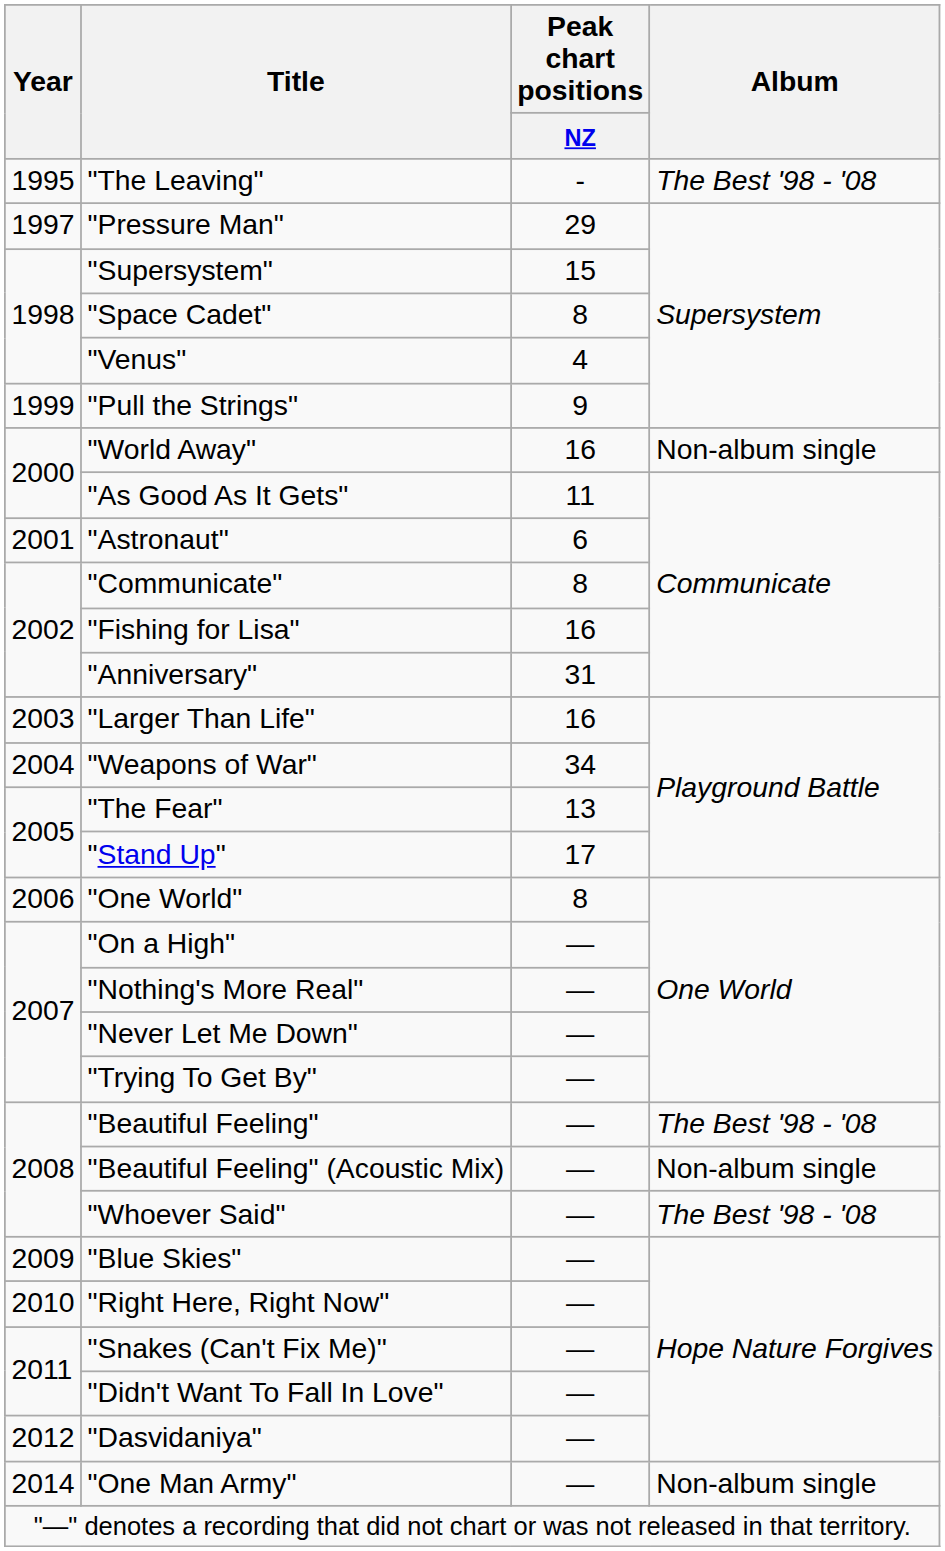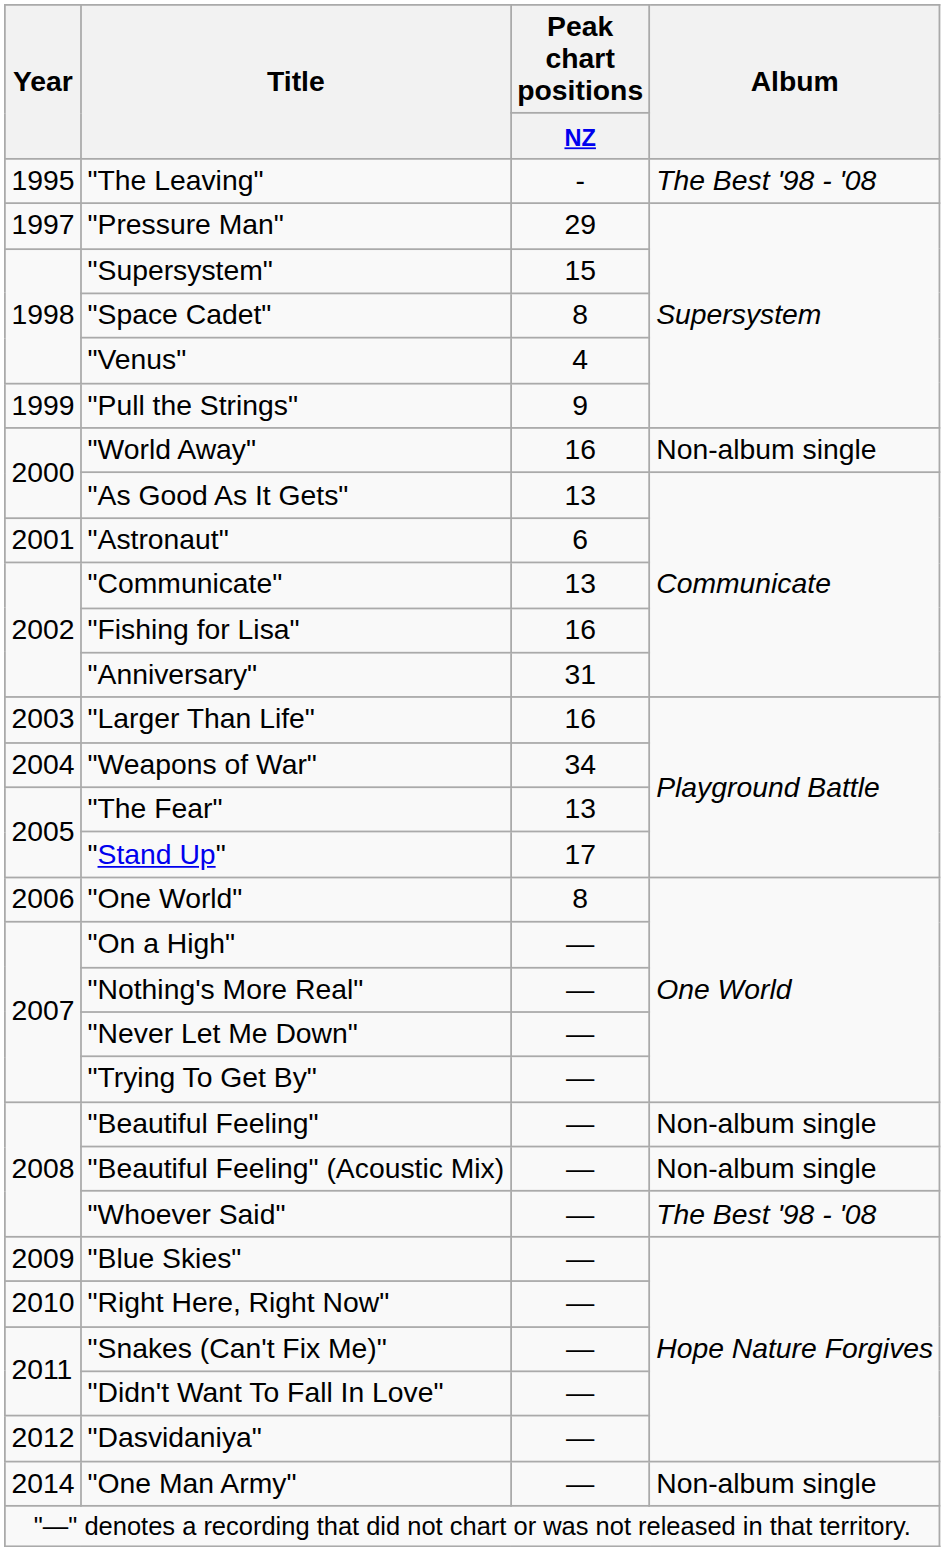 <table class="wikitable plainrowheaders">
 <tr>
 <th rowspan="2"  width="1em">Year</th>
 <th rowspan="2">Title</th>
 <th width="3em">Peak chart positions</th>
 <th rowspan="2">Album</th>
 </tr>
 <tr>
 <th><small><a href='#'>NZ</a></small></th>
 </tr>
 <tr>
 <td>1995</td>
 <td>"The Leaving"</td>
 <td align="center">-</td>
 <td><em>The Best '98 - '08</em></td>
 </tr>
 <tr>
 <td>1997</td>
 <td>"Pressure Man"</td>
 <td align="center">29</td>
 <td rowspan="5"><em>Supersystem</em></td>
 </tr>
 <tr>
 <td rowspan="3">1998</td>
 <td>"Supersystem"</td>
 <td align="center">15</td>
 </tr>
 <tr>
 <td>"Space Cadet"</td>
 <td align="center">8</td>
 </tr>
 <tr>
 <td>"Venus"</td>
 <td align="center">4</td>
 </tr>
 <tr>
 <td>1999</td>
 <td>"Pull the Strings"</td>
 <td align="center">9</td>
 </tr>
 <tr>
 <td rowspan="2">2000</td>
 <td>"World Away"</td>
 <td align="center">16</td>
 <td>Non-album single</td>
 </tr>
 <tr>
 <td>"As Good As It Gets"</td>
-<td align="center">11</td>
+<td align="center">13</td>
 <td rowspan="5"><em>Communicate</em></td>
 </tr>
 <tr>
 <td>2001</td>
 <td>"Astronaut"</td>
 <td align="center">6</td>
 </tr>
 <tr>
 <td rowspan="3">2002</td>
 <td>"Communicate"</td>
-<td align="center">8</td>
+<td align="center">13</td>
 </tr>
 <tr>
 <td>"Fishing for Lisa"</td>
 <td align="center">16</td>
 </tr>
 <tr>
 <td>"Anniversary"</td>
 <td align="center">31</td>
 </tr>
 <tr>
 <td>2003</td>
 <td>"Larger Than Life"</td>
 <td align="center">16</td>
 <td rowspan="4"><em>Playground Battle</em></td>
 </tr>
 <tr>
 <td>2004</td>
 <td>"Weapons of War"</td>
 <td align="center">34</td>
 </tr>
 <tr>
 <td rowspan="2">2005</td>
 <td>"The Fear"</td>
 <td align="center">13</td>
 </tr>
 <tr>
 <td>"<a href='#'>Stand Up</a>"</td>
 <td align="center">17</td>
 </tr>
 <tr>
 <td>2006</td>
 <td>"One World"</td>
 <td align="center">8</td>
 <td rowspan="5"><em>One World</em></td>
 </tr>
 <tr>
 <td rowspan="4">2007</td>
 <td>"On a High"</td>
 <td align="center">—</td>
 </tr>
 <tr>
 <td>"Nothing's More Real"</td>
 <td align="center">—</td>
 </tr>
 <tr>
 <td>"Never Let Me Down"</td>
 <td align="center">—</td>
 </tr>
 <tr>
 <td>"Trying To Get By"</td>
 <td align="center">—</td>
 </tr>
 <tr>
 <td rowspan="3">2008</td>
 <td>"Beautiful Feeling"</td>
 <td align="center">—</td>
-<td><em>The Best '98 - '08</em></td>
+<td>Non-album single</td>
 </tr>
 <tr>
 <td>"Beautiful Feeling" (Acoustic Mix)</td>
 <td align="center">—</td>
 <td>Non-album single</td>
 </tr>
 <tr>
 <td>"Whoever Said"</td>
 <td align="center">—</td>
 <td><em>The Best '98 - '08</em></td>
 </tr>
 <tr>
 <td>2009</td>
 <td>"Blue Skies"</td>
 <td align="center">—</td>
 <td rowspan="5"><em>Hope Nature Forgives</em></td>
 </tr>
 <tr>
 <td>2010</td>
 <td>"Right Here, Right Now"</td>
 <td align="center">—</td>
 </tr>
 <tr>
 <td rowspan="2">2011</td>
 <td>"Snakes (Can't Fix Me)"</td>
 <td align="center">—</td>
 </tr>
 <tr>
 <td>"Didn't Want To Fall In Love"</td>
 <td align="center">—</td>
 </tr>
 <tr>
 <td>2012</td>
 <td>"Dasvidaniya"</td>
 <td align="center">—</td>
 </tr>
 <tr>
 <td>2014</td>
 <td>"One Man Army"</td>
 <td align="center">—</td>
 <td>Non-album single</td>
 </tr>
 <tr>
 <td colspan="4" style="font-size:90%" align="center">"—" denotes a recording that did not chart or was not released in that territory.</td>
 </tr>
 <tr>
 </tr>
 </table>
